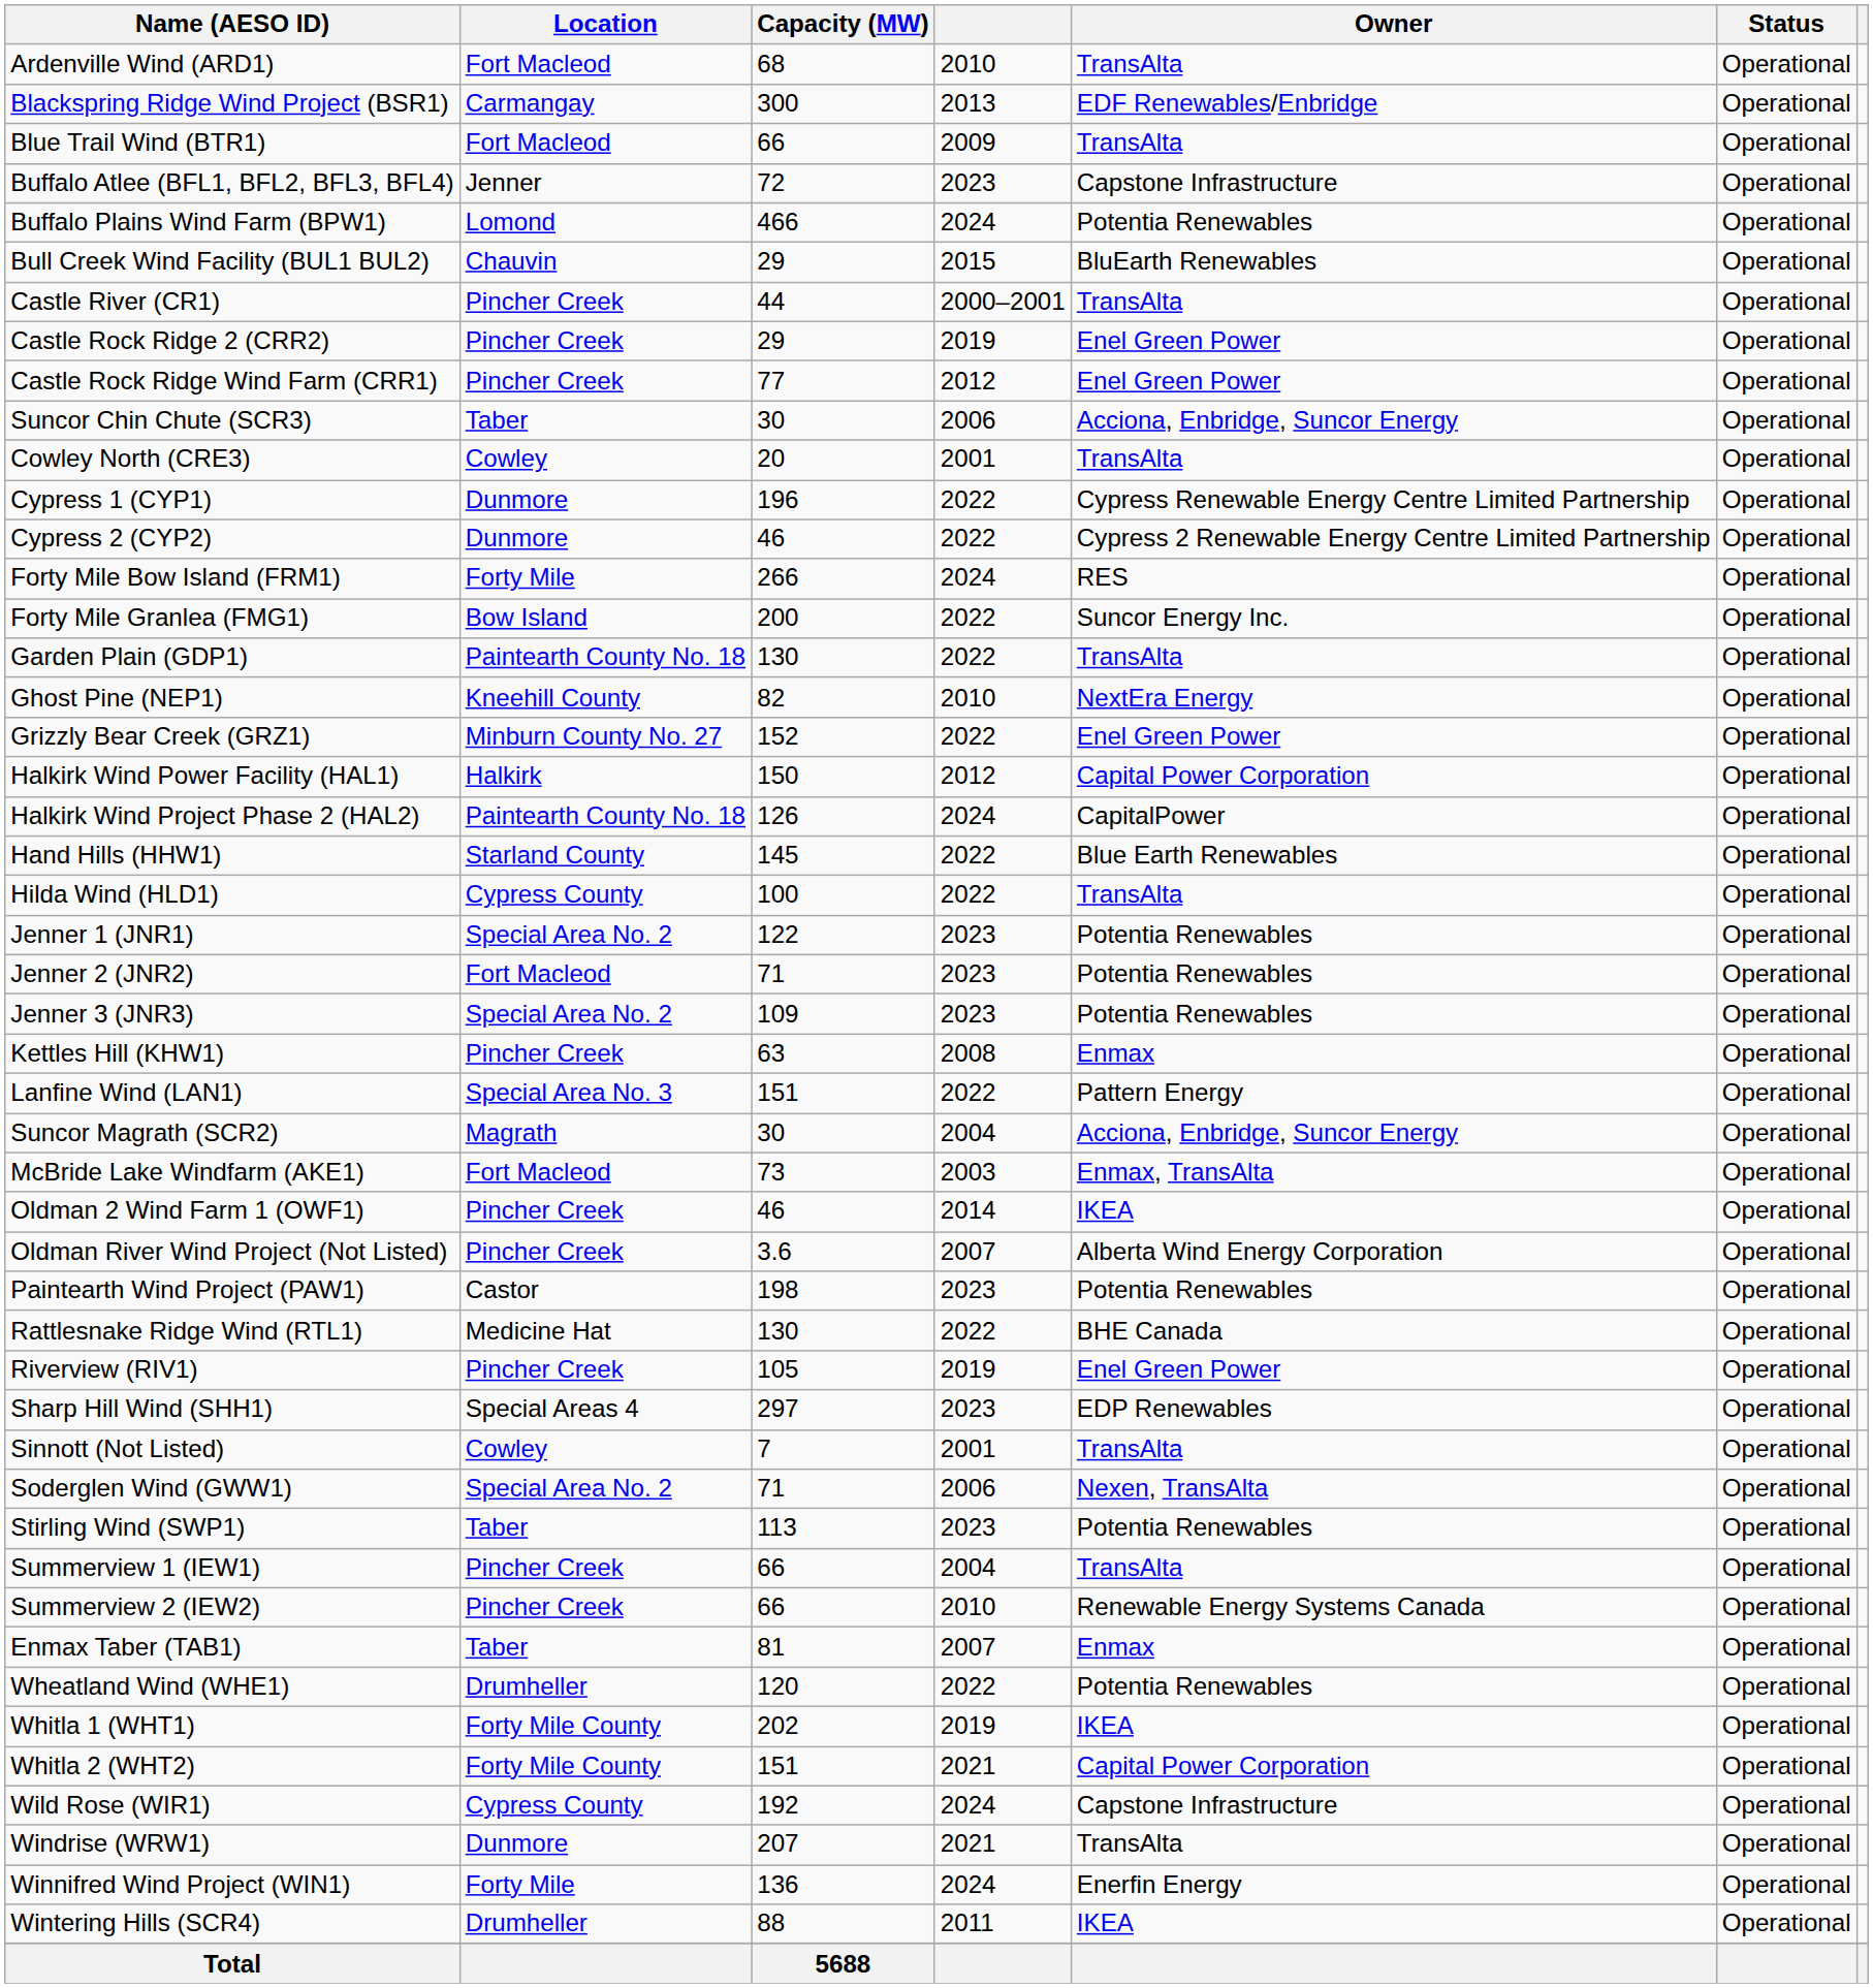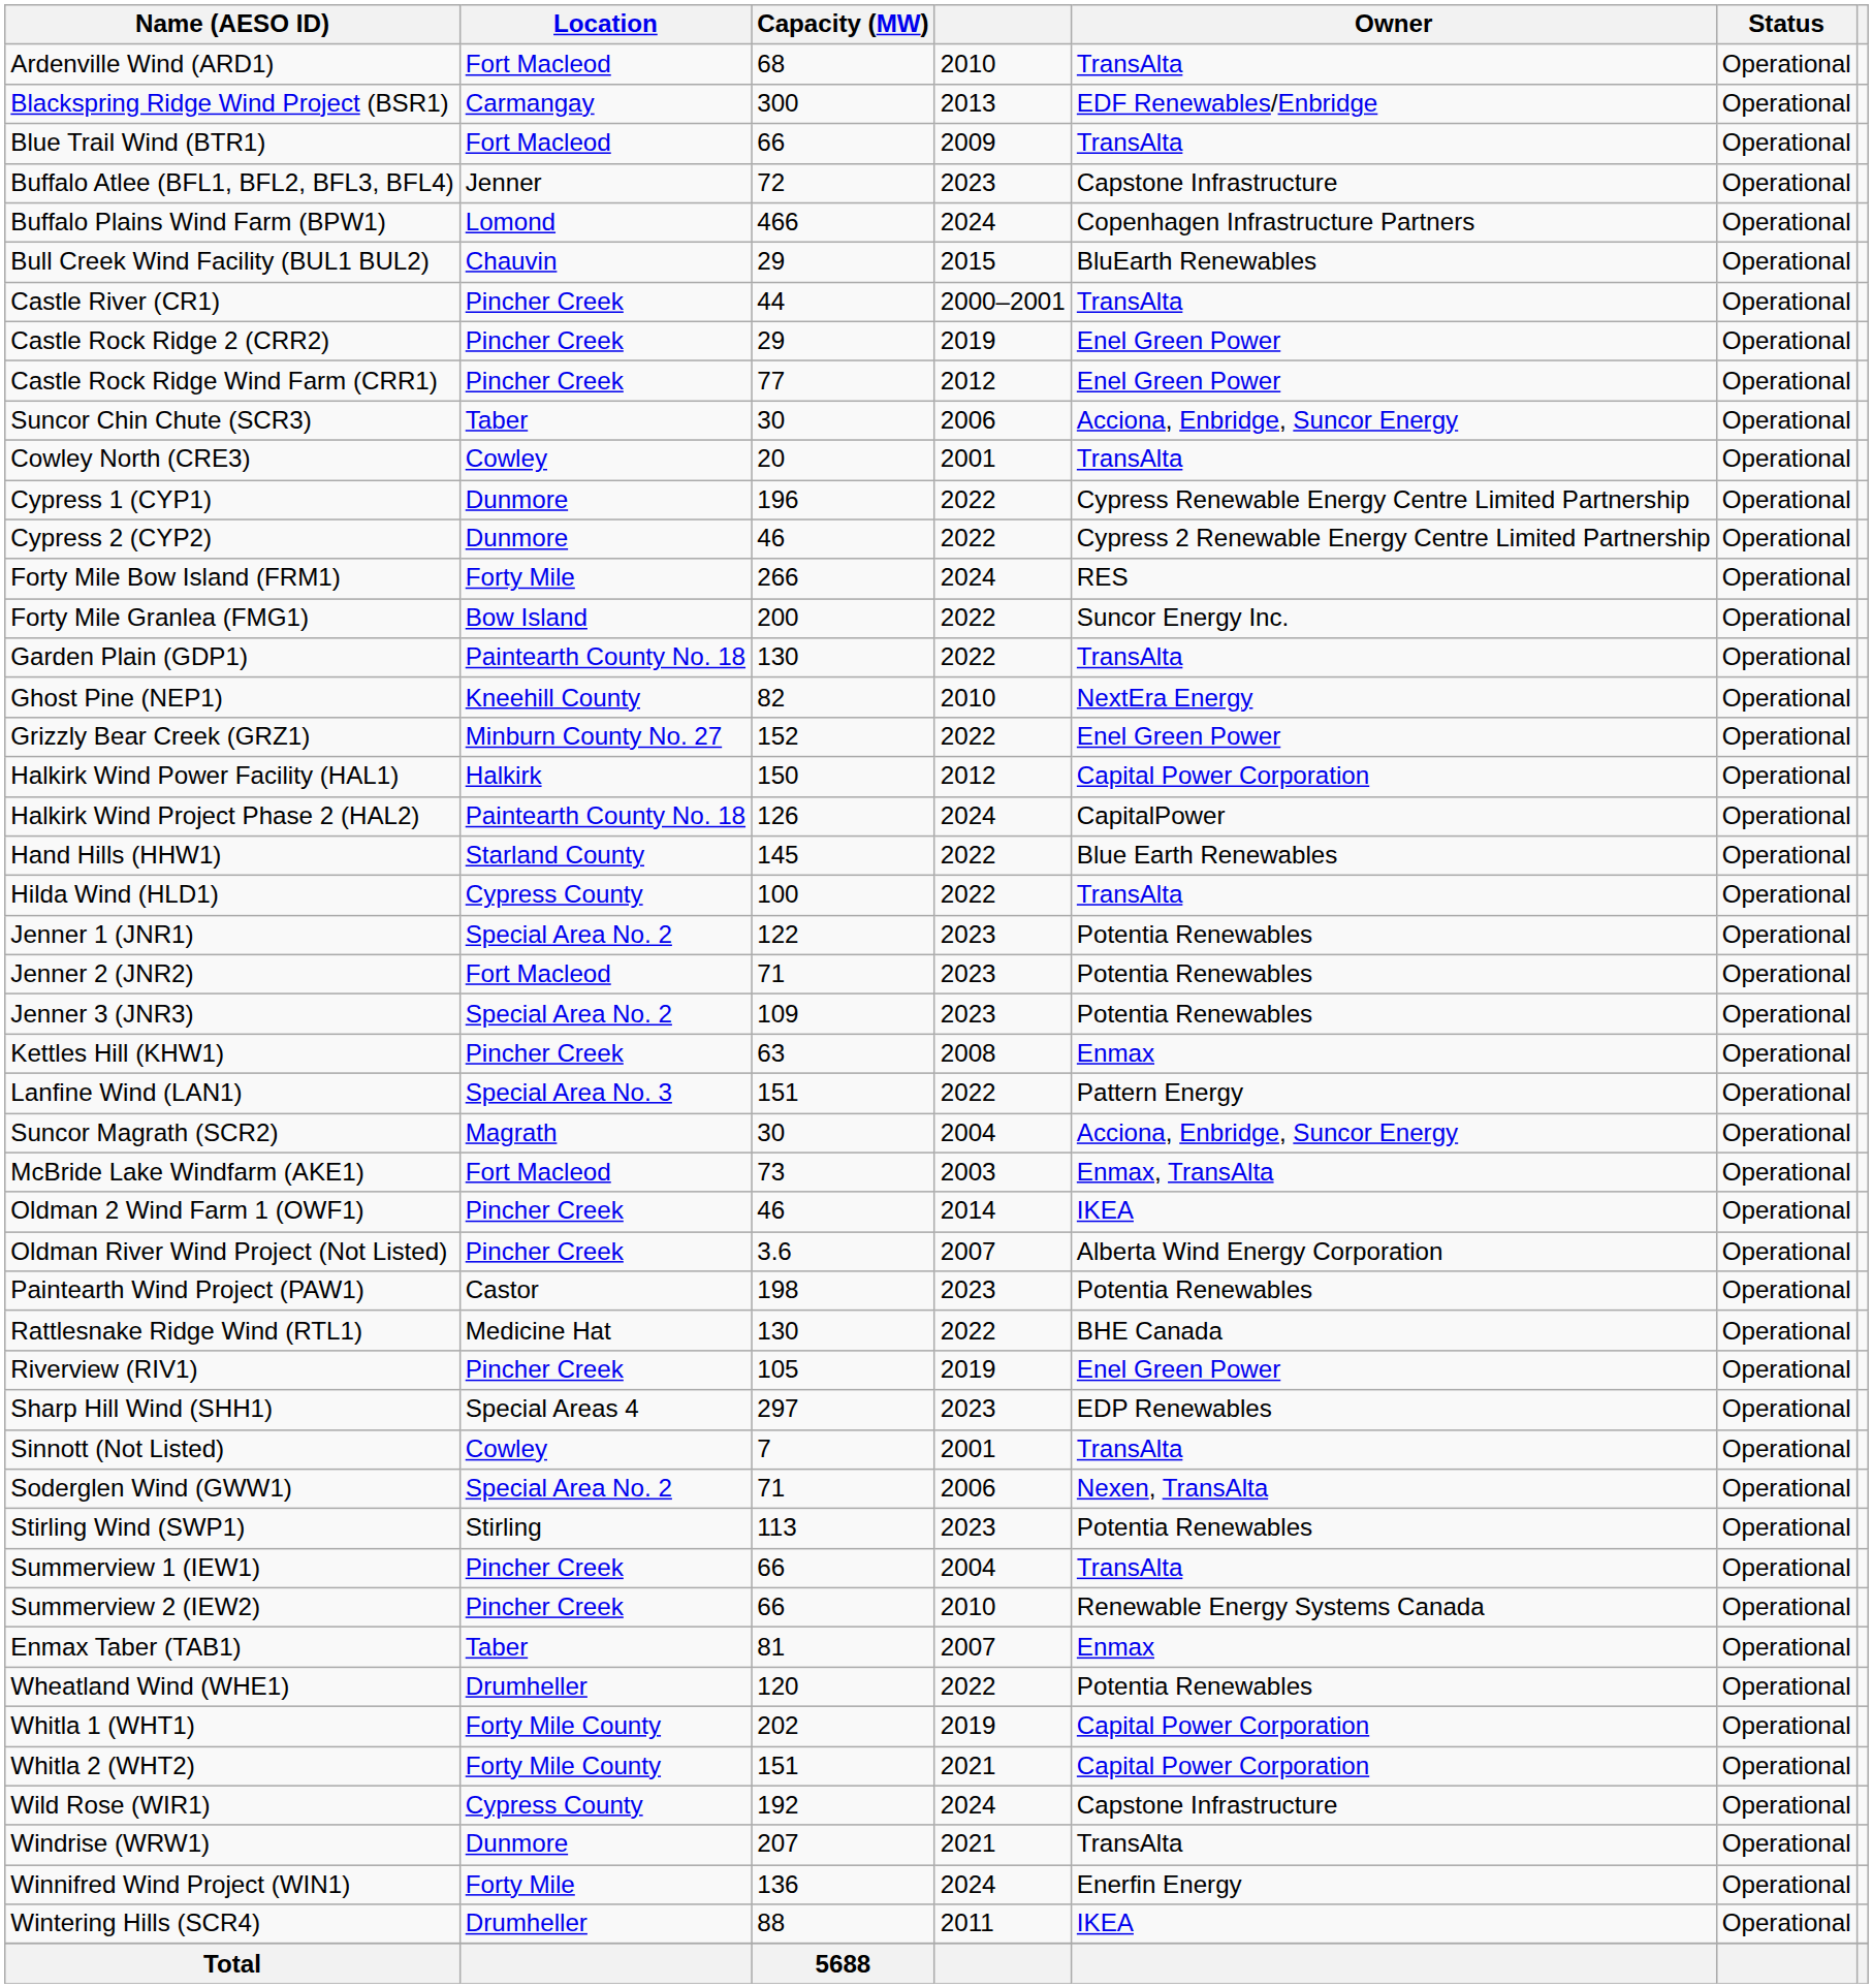 <table class="wikitable sortable">
 <tr>
 <th>Name (AESO ID)</th>
 <th><a href='#'>Location</a></th>
 <th>Capacity (<a href='#'>MW</a>)</th>
 <th></th>
 <th>Owner</th>
 <th>Status</th>
 <th class="unsortable"></th>
 </tr>
 <tr>
 <td>Ardenville Wind (ARD1)</td>
 <td><a href='#'>Fort Macleod</a></td>
 <td>68</td>
 <td>2010</td>
 <td><a href='#'>TransAlta</a></td>
 <td>Operational</td>
 <td></td>
 </tr>
 <tr>
 <td><a href='#'>Blackspring Ridge Wind Project</a> (BSR1)</td>
 <td><a href='#'>Carmangay</a></td>
 <td>300</td>
 <td>2013</td>
 <td><a href='#'>EDF Renewables</a>/<a href='#'>Enbridge</a></td>
 <td>Operational</td>
 <td></td>
 </tr>
 <tr>
 <td>Blue Trail Wind (BTR1)</td>
 <td><a href='#'>Fort Macleod</a></td>
 <td>66</td>
 <td>2009</td>
 <td><a href='#'>TransAlta</a></td>
 <td>Operational</td>
 <td></td>
 </tr>
 <tr>
 <td>Buffalo Atlee (BFL1, BFL2, BFL3, BFL4)</td>
 <td>Jenner</td>
 <td>72</td>
 <td>2023</td>
 <td>Capstone Infrastructure</td>
 <td>Operational</td>
 <td></td>
 </tr>
 <tr>
 <td>Buffalo Plains Wind Farm (BPW1)</td>
 <td><a href='#'>Lomond</a></td>
 <td>466</td>
 <td>2024</td>
-<td>Potentia Renewables</td>
+<td>Copenhagen Infrastructure Partners</td>
 <td>Operational</td>
 <td></td>
 </tr>
 <tr>
 <td>Bull Creek Wind Facility (BUL1 BUL2)</td>
 <td><a href='#'>Chauvin</a></td>
 <td>29</td>
 <td>2015</td>
 <td>BluEarth Renewables</td>
 <td>Operational</td>
 <td></td>
 </tr>
 <tr>
 <td>Castle River (CR1)</td>
 <td><a href='#'>Pincher Creek</a></td>
 <td>44</td>
 <td>2000–2001</td>
 <td><a href='#'>TransAlta</a></td>
 <td>Operational</td>
 <td></td>
 </tr>
 <tr>
 <td>Castle Rock Ridge 2 (CRR2)</td>
 <td><a href='#'>Pincher Creek</a></td>
 <td>29</td>
 <td>2019</td>
 <td><a href='#'>Enel Green Power</a></td>
 <td>Operational</td>
 <td></td>
 </tr>
 <tr>
 <td>Castle Rock Ridge Wind Farm (CRR1)</td>
 <td><a href='#'>Pincher Creek</a></td>
 <td>77</td>
 <td>2012</td>
 <td><a href='#'>Enel Green Power</a></td>
 <td>Operational</td>
 <td></td>
 </tr>
 <tr>
 <td>Suncor Chin Chute (SCR3)</td>
 <td><a href='#'>Taber</a></td>
 <td>30</td>
 <td>2006</td>
 <td><a href='#'>Acciona</a>, <a href='#'>Enbridge</a>, <a href='#'>Suncor Energy</a></td>
 <td>Operational</td>
 <td></td>
 </tr>
 <tr>
 <td>Cowley North (CRE3)</td>
 <td><a href='#'>Cowley</a></td>
 <td>20</td>
 <td>2001</td>
 <td><a href='#'>TransAlta</a></td>
 <td>Operational</td>
 <td></td>
 </tr>
 <tr>
 <td>Cypress 1 (CYP1)</td>
 <td><a href='#'>Dunmore</a></td>
 <td>196</td>
 <td>2022</td>
 <td>Cypress Renewable Energy Centre Limited Partnership</td>
 <td>Operational</td>
 <td></td>
 </tr>
 <tr>
 <td>Cypress 2 (CYP2)</td>
 <td><a href='#'>Dunmore</a></td>
 <td>46</td>
 <td>2022</td>
 <td>Cypress 2 Renewable Energy Centre Limited Partnership</td>
 <td>Operational</td>
 <td></td>
 </tr>
 <tr>
 <td>Forty Mile Bow Island (FRM1)</td>
 <td><a href='#'>Forty Mile</a></td>
 <td>266</td>
 <td>2024</td>
 <td>RES</td>
 <td>Operational</td>
 <td></td>
 </tr>
 <tr>
 <td>Forty Mile Granlea (FMG1)</td>
 <td><a href='#'>Bow Island</a></td>
 <td>200</td>
 <td>2022</td>
 <td>Suncor Energy Inc.</td>
 <td>Operational</td>
 <td></td>
 </tr>
 <tr>
 <td>Garden Plain (GDP1)</td>
 <td><a href='#'>Paintearth County No. 18</a></td>
 <td>130</td>
 <td>2022</td>
 <td><a href='#'>TransAlta</a></td>
 <td>Operational</td>
 <td></td>
 </tr>
 <tr>
 <td>Ghost Pine (NEP1)</td>
 <td><a href='#'>Kneehill County</a></td>
 <td>82</td>
 <td>2010</td>
 <td><a href='#'>NextEra Energy</a></td>
 <td>Operational</td>
 <td></td>
 </tr>
 <tr>
 <td>Grizzly Bear Creek (GRZ1)</td>
 <td><a href='#'>Minburn County No. 27</a></td>
 <td>152</td>
 <td>2022</td>
 <td><a href='#'>Enel Green Power</a></td>
 <td>Operational</td>
 <td></td>
 </tr>
 <tr>
 <td>Halkirk Wind Power Facility (HAL1)</td>
 <td><a href='#'>Halkirk</a></td>
 <td>150</td>
 <td>2012</td>
 <td><a href='#'>Capital Power Corporation</a></td>
 <td>Operational</td>
 <td></td>
 </tr>
 <tr>
 <td>Halkirk Wind Project Phase 2 (HAL2)</td>
 <td><a href='#'>Paintearth County No. 18</a></td>
 <td>126</td>
 <td>2024</td>
 <td>CapitalPower</td>
 <td>Operational</td>
 <td></td>
 </tr>
 <tr>
 <td>Hand Hills (HHW1)</td>
 <td><a href='#'>Starland County</a></td>
 <td>145</td>
 <td>2022</td>
 <td>Blue Earth Renewables</td>
 <td>Operational</td>
 <td></td>
 </tr>
 <tr>
 <td>Hilda Wind (HLD1)</td>
 <td><a href='#'>Cypress County</a></td>
 <td>100</td>
 <td>2022</td>
 <td><a href='#'>TransAlta</a></td>
 <td>Operational</td>
 <td></td>
 </tr>
 <tr>
 <td>Jenner 1 (JNR1)</td>
 <td><a href='#'>Special Area No. 2</a></td>
 <td>122</td>
 <td>2023</td>
 <td>Potentia Renewables</td>
 <td>Operational</td>
 <td></td>
 </tr>
 <tr>
 <td>Jenner 2 (JNR2)</td>
 <td><a href='#'>Fort Macleod</a></td>
 <td>71</td>
 <td>2023</td>
 <td>Potentia Renewables</td>
 <td>Operational</td>
 <td></td>
 </tr>
 <tr>
 <td>Jenner 3 (JNR3)</td>
 <td><a href='#'>Special Area No. 2</a></td>
 <td>109</td>
 <td>2023</td>
 <td>Potentia Renewables</td>
 <td>Operational</td>
 <td></td>
 </tr>
 <tr>
 <td>Kettles Hill (KHW1)</td>
 <td><a href='#'>Pincher Creek</a></td>
 <td>63</td>
 <td>2008</td>
 <td><a href='#'>Enmax</a></td>
 <td>Operational</td>
 <td></td>
 </tr>
 <tr>
 <td>Lanfine Wind (LAN1)</td>
 <td><a href='#'>Special Area No. 3</a></td>
 <td>151</td>
 <td>2022</td>
 <td>Pattern Energy</td>
 <td>Operational</td>
 <td></td>
 </tr>
 <tr>
 <td>Suncor Magrath (SCR2)</td>
 <td><a href='#'>Magrath</a></td>
 <td>30</td>
 <td>2004</td>
 <td><a href='#'>Acciona</a>, <a href='#'>Enbridge</a>, <a href='#'>Suncor Energy</a></td>
 <td>Operational</td>
 <td></td>
 </tr>
 <tr>
 <td>McBride Lake Windfarm (AKE1)</td>
 <td><a href='#'>Fort Macleod</a></td>
 <td>73</td>
 <td>2003</td>
 <td><a href='#'>Enmax</a>, <a href='#'>TransAlta</a></td>
 <td>Operational</td>
 <td></td>
 </tr>
 <tr>
 <td>Oldman 2 Wind Farm 1 (OWF1)</td>
 <td><a href='#'>Pincher Creek</a></td>
 <td>46</td>
 <td>2014</td>
 <td><a href='#'>IKEA</a></td>
 <td>Operational</td>
 <td></td>
 </tr>
 <tr>
 <td>Oldman River Wind Project (Not Listed)</td>
 <td><a href='#'>Pincher Creek</a></td>
 <td>3.6</td>
 <td>2007</td>
 <td>Alberta Wind Energy Corporation</td>
 <td>Operational</td>
 <td></td>
 </tr>
 <tr>
 <td>Paintearth Wind Project (PAW1)</td>
 <td>Castor</td>
 <td>198</td>
 <td>2023</td>
 <td>Potentia Renewables</td>
 <td>Operational</td>
 <td></td>
 </tr>
 <tr>
 <td>Rattlesnake Ridge Wind (RTL1)</td>
 <td>Medicine Hat</td>
 <td>130</td>
 <td>2022</td>
 <td>BHE Canada</td>
 <td>Operational</td>
 <td></td>
 </tr>
 <tr>
 <td>Riverview (RIV1)</td>
 <td><a href='#'>Pincher Creek</a></td>
 <td>105</td>
 <td>2019</td>
 <td><a href='#'>Enel Green Power</a></td>
 <td>Operational</td>
 <td></td>
 </tr>
 <tr>
 <td>Sharp Hill Wind (SHH1)</td>
 <td>Special Areas 4</td>
 <td>297</td>
 <td>2023</td>
 <td>EDP Renewables</td>
 <td>Operational</td>
 <td></td>
 </tr>
 <tr>
 <td>Sinnott (Not Listed)</td>
 <td><a href='#'>Cowley</a></td>
 <td>7</td>
 <td>2001</td>
 <td><a href='#'>TransAlta</a></td>
 <td>Operational</td>
 <td></td>
 </tr>
 <tr>
 <td>Soderglen Wind (GWW1)</td>
 <td><a href='#'>Special Area No. 2</a></td>
 <td>71</td>
 <td>2006</td>
 <td><a href='#'>Nexen</a>, <a href='#'>TransAlta</a></td>
 <td>Operational</td>
 <td></td>
 </tr>
 <tr>
 <td>Stirling Wind (SWP1)</td>
-<td><a href='#'>Taber</a></td>
+<td>Stirling</td>
 <td>113</td>
 <td>2023</td>
 <td>Potentia Renewables</td>
 <td>Operational</td>
 <td></td>
 </tr>
 <tr>
 <td>Summerview 1 (IEW1)</td>
 <td><a href='#'>Pincher Creek</a></td>
 <td>66</td>
 <td>2004</td>
 <td><a href='#'>TransAlta</a></td>
 <td>Operational</td>
 <td></td>
 </tr>
 <tr>
 <td>Summerview 2 (IEW2)</td>
 <td><a href='#'>Pincher Creek</a></td>
 <td>66</td>
 <td>2010</td>
 <td>Renewable Energy Systems Canada</td>
 <td>Operational</td>
 <td></td>
 </tr>
 <tr>
 <td>Enmax Taber (TAB1)</td>
 <td><a href='#'>Taber</a></td>
 <td>81</td>
 <td>2007</td>
 <td><a href='#'>Enmax</a></td>
 <td>Operational</td>
 <td></td>
 </tr>
 <tr>
 <td>Wheatland Wind (WHE1)</td>
 <td><a href='#'>Drumheller</a></td>
 <td>120</td>
 <td>2022</td>
 <td>Potentia Renewables</td>
 <td>Operational</td>
 <td></td>
 </tr>
 <tr>
 <td>Whitla 1 (WHT1)</td>
 <td><a href='#'>Forty Mile County</a></td>
 <td>202</td>
 <td>2019</td>
-<td><a href='#'>IKEA</a></td>
+<td><a href='#'>Capital Power Corporation</a></td>
 <td>Operational</td>
 <td></td>
 </tr>
 <tr>
 <td>Whitla 2 (WHT2)</td>
 <td><a href='#'>Forty Mile County</a></td>
 <td>151</td>
 <td>2021</td>
 <td><a href='#'>Capital Power Corporation</a></td>
 <td>Operational</td>
 <td></td>
 </tr>
 <tr>
 <td>Wild Rose (WIR1)</td>
 <td><a href='#'>Cypress County</a></td>
 <td>192</td>
 <td>2024</td>
 <td>Capstone Infrastructure</td>
 <td>Operational</td>
 <td></td>
 </tr>
 <tr>
 <td>Windrise (WRW1)</td>
 <td><a href='#'>Dunmore</a></td>
 <td>207</td>
 <td>2021</td>
 <td>TransAlta</td>
 <td>Operational</td>
 <td></td>
 </tr>
 <tr>
 <td>Winnifred Wind Project (WIN1)</td>
 <td><a href='#'>Forty Mile</a></td>
 <td>136</td>
 <td>2024</td>
 <td>Enerfin Energy</td>
 <td>Operational</td>
 <td></td>
 </tr>
 <tr>
 <td>Wintering Hills (SCR4)</td>
 <td><a href='#'>Drumheller</a></td>
 <td>88</td>
 <td>2011</td>
 <td><a href='#'>IKEA</a></td>
 <td>Operational</td>
 <td></td>
 </tr>
 <tr>
 </tr>
 <tr class="sortbottom">
 <th>Total</th>
 <th></th>
 <th>5688</th>
 <th></th>
 <th></th>
 <th></th>
 <th></th>
 </tr>
 </table>
